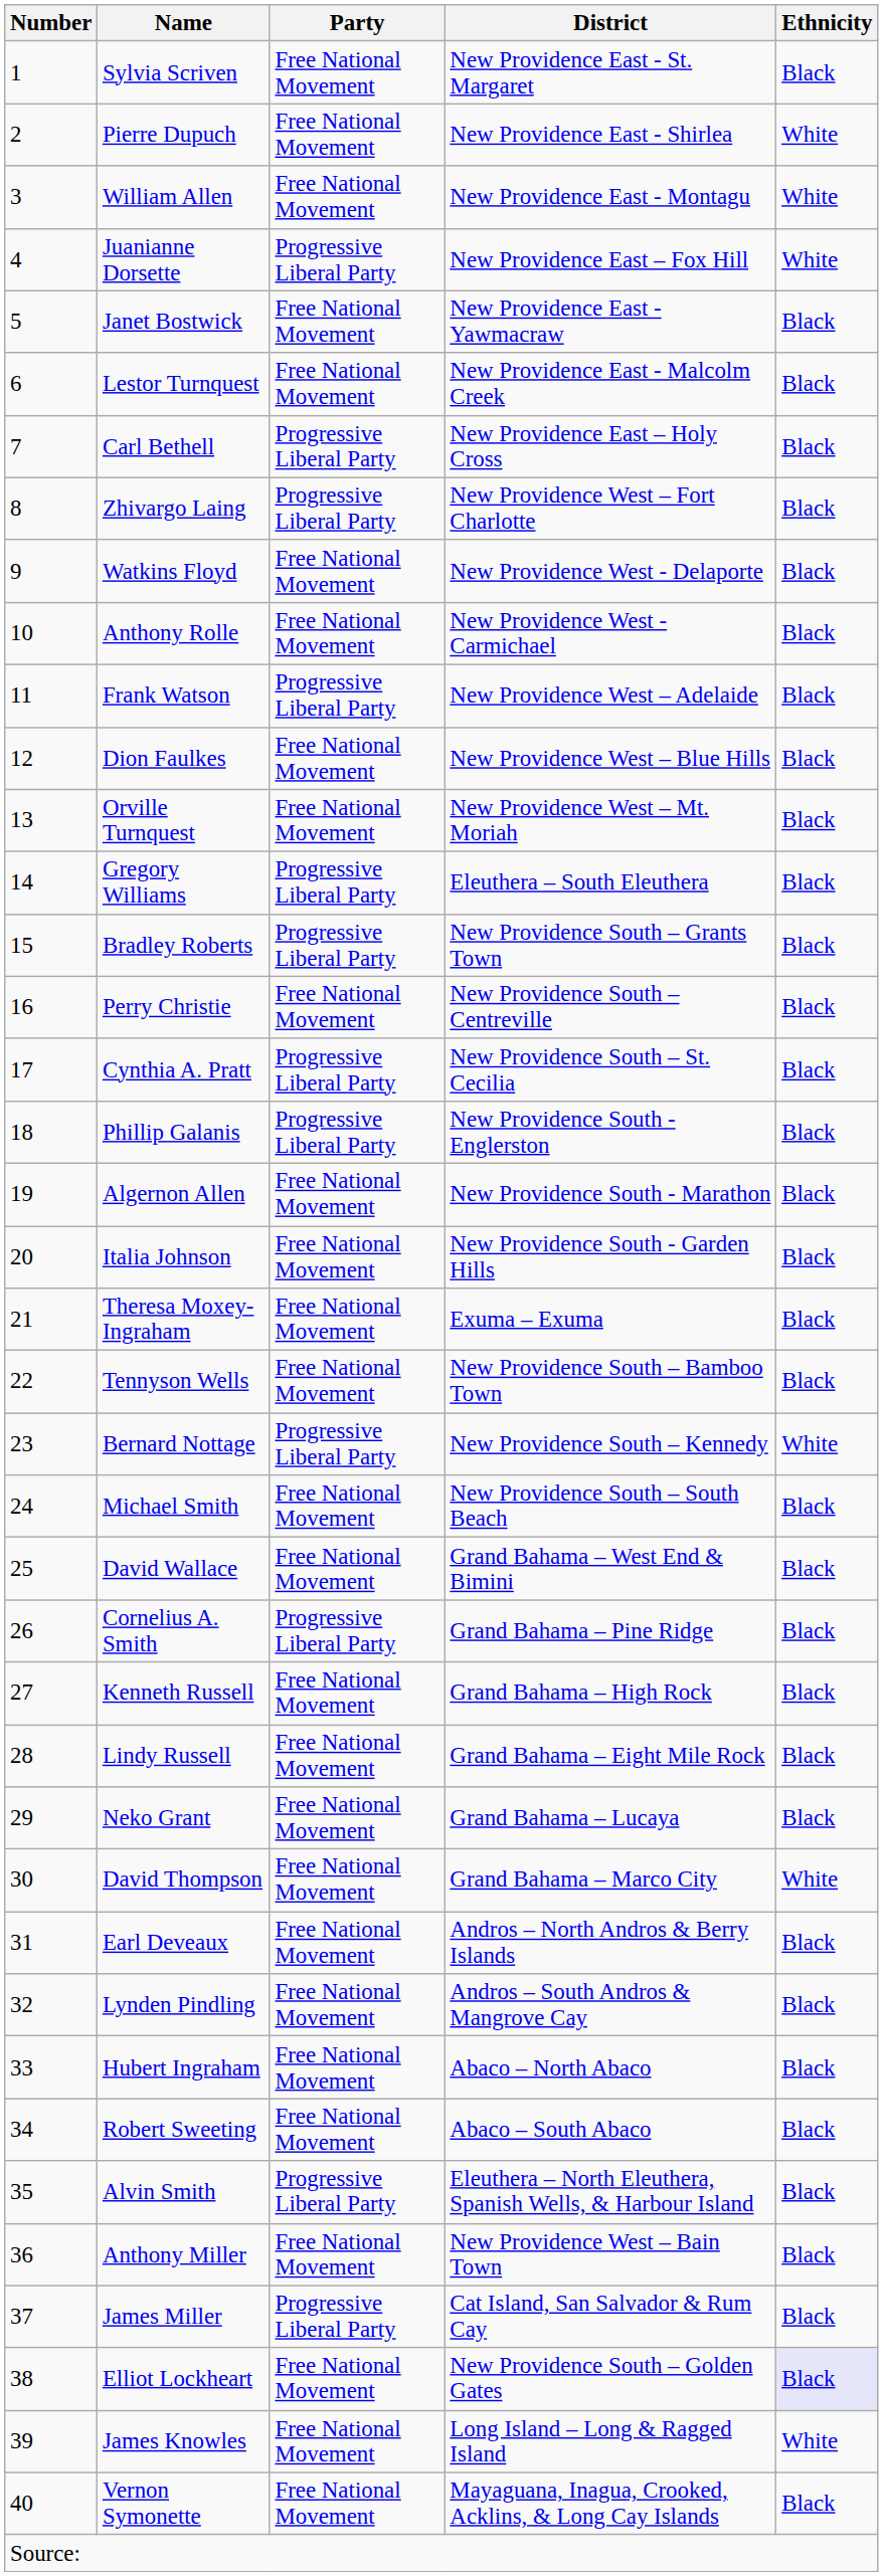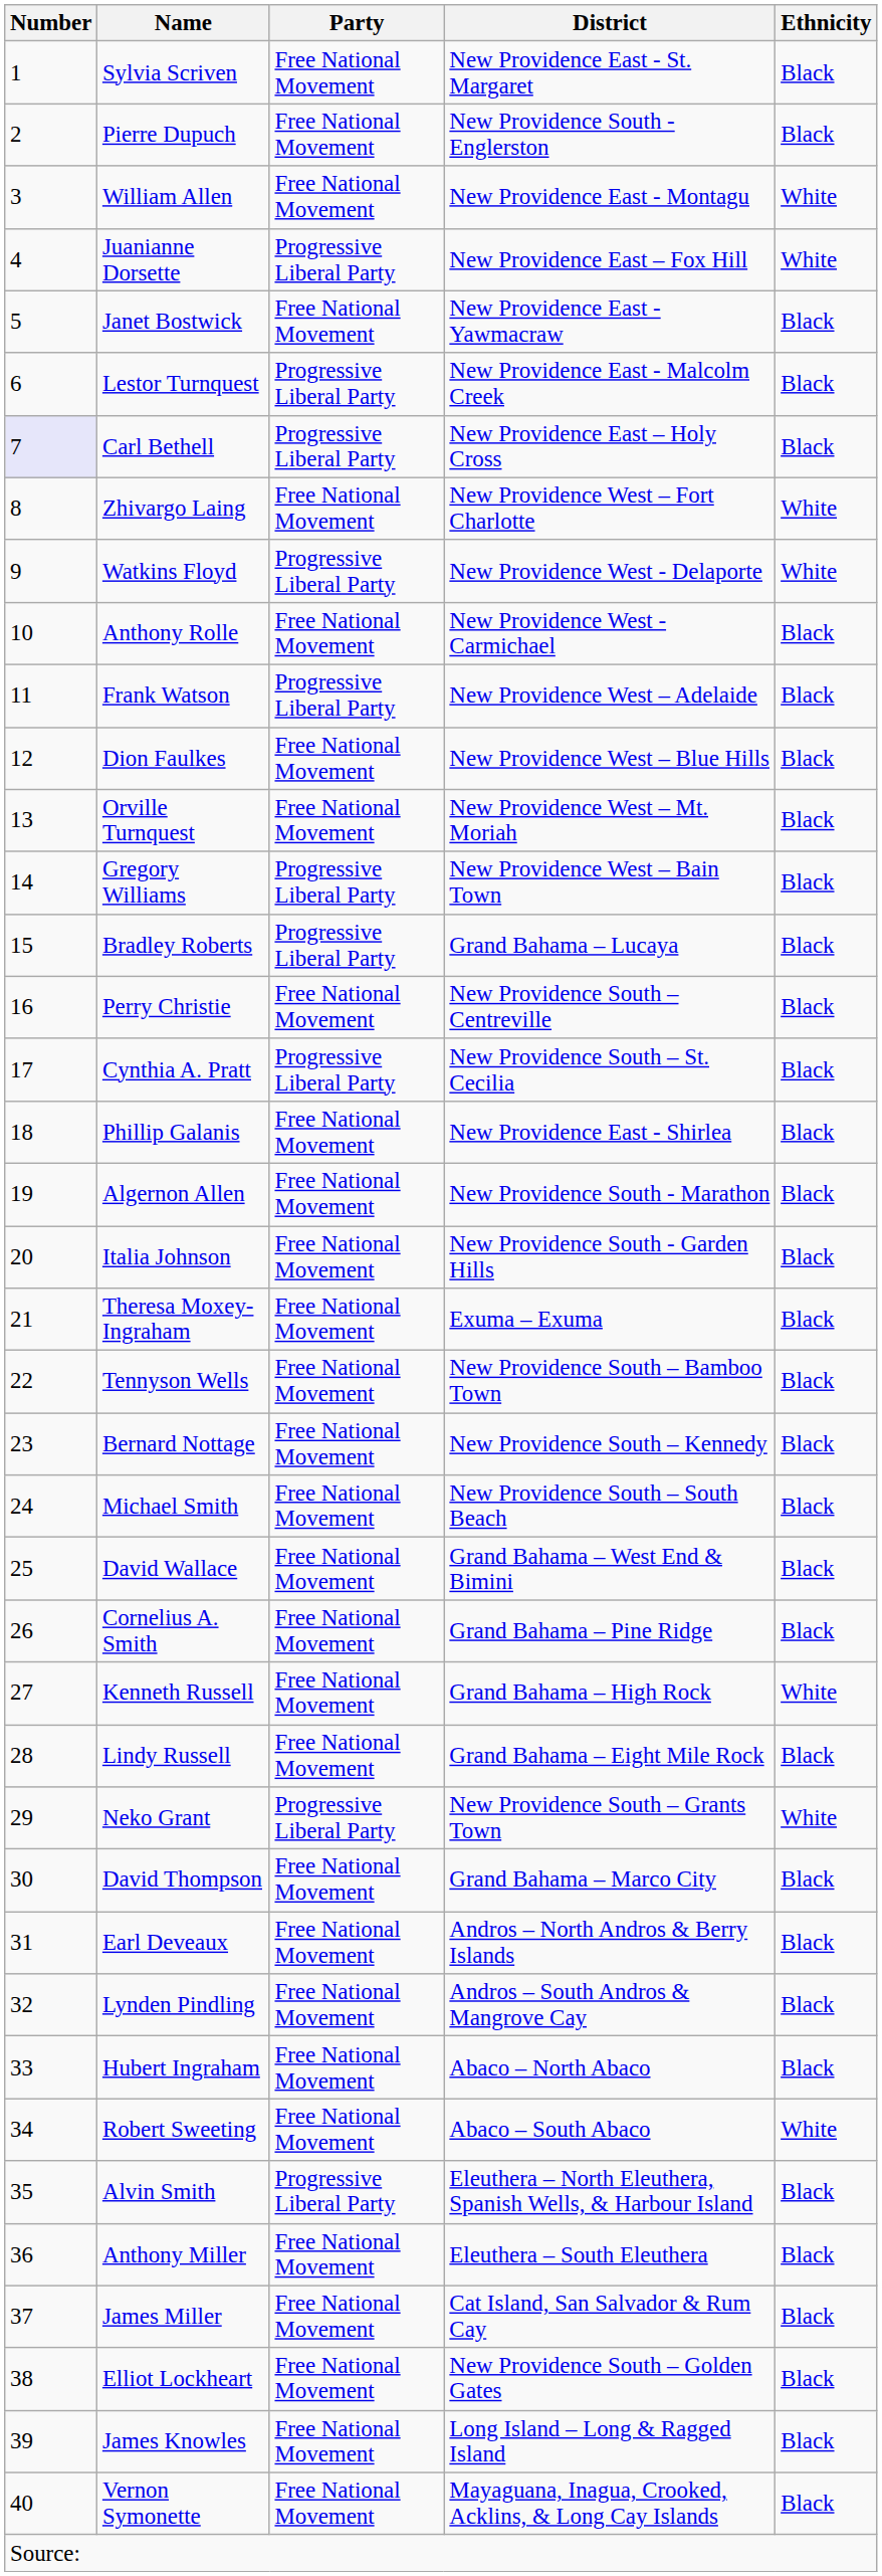 <table class="sortable wikitable sortable">
 <tr>
 <th>Number</th>
 <th>Name</th>
 <th>Party</th>
 <th>District</th>
 <th>Ethnicity</th>
 </tr>
 <tr>
 <td>1</td>
 <td><a href='#'>Sylvia Scriven</a></td>
 <td><a href='#'>Free National Movement</a></td>
 <td><a href='#'>New Providence East - St. Margaret</a></td>
 <td><a href='#'>Black</a></td>
 </tr>
 <tr>
 <td>2</td>
 <td><a href='#'>Pierre Dupuch</a></td>
 <td><a href='#'>Free National Movement</a></td>
-<td><a href='#'>New Providence East - Shirlea</a></td>
-<td><a href='#'>White</a></td>
+<td><a href='#'>New Providence South - Englerston</a></td>
+<td><a href='#'>Black</a></td>
 </tr>
 <tr>
 <td>3</td>
 <td><a href='#'>William Allen</a></td>
 <td><a href='#'>Free National Movement</a></td>
 <td><a href='#'>New Providence East - Montagu</a></td>
 <td><a href='#'>White</a></td>
 </tr>
 <tr>
 <td>4</td>
 <td><a href='#'>Juanianne Dorsette</a></td>
 <td><a href='#'>Progressive Liberal Party</a></td>
 <td><a href='#'>New Providence East&nbsp;– Fox Hill</a></td>
 <td><a href='#'>White</a></td>
 </tr>
 <tr>
 <td>5</td>
 <td><a href='#'>Janet Bostwick</a></td>
 <td><a href='#'>Free National Movement</a></td>
 <td><a href='#'>New Providence East - Yawmacraw</a></td>
 <td><a href='#'>Black</a></td>
 </tr>
 <tr>
 <td>6</td>
 <td><a href='#'>Lestor Turnquest</a></td>
-<td><a href='#'>Free National Movement</a></td>
+<td><a href='#'>Progressive Liberal Party</a></td>
 <td><a href='#'>New Providence East - Malcolm Creek</a></td>
 <td><a href='#'>Black</a></td>
 </tr>
 <tr>
-<td>7</td>
+<td style="background: lavender;">7</td>
 <td><a href='#'>Carl Bethell</a></td>
 <td><a href='#'>Progressive Liberal Party</a></td>
 <td><a href='#'>New Providence East&nbsp;– Holy Cross</a></td>
 <td><a href='#'>Black</a></td>
 </tr>
 <tr>
 <td>8</td>
 <td><a href='#'>Zhivargo Laing</a></td>
-<td><a href='#'>Progressive Liberal Party</a></td>
+<td><a href='#'>Free National Movement</a></td>
 <td><a href='#'>New Providence West&nbsp;– Fort Charlotte</a></td>
-<td><a href='#'>Black</a></td>
+<td><a href='#'>White</a></td>
 </tr>
 <tr>
 <td>9</td>
 <td><a href='#'>Watkins Floyd</a></td>
-<td><a href='#'>Free National Movement</a></td>
+<td><a href='#'>Progressive Liberal Party</a></td>
 <td><a href='#'>New Providence West - Delaporte</a></td>
-<td><a href='#'>Black</a></td>
+<td><a href='#'>White</a></td>
 </tr>
 <tr>
 <td>10</td>
 <td><a href='#'>Anthony Rolle</a></td>
 <td><a href='#'>Free National Movement</a></td>
 <td><a href='#'>New Providence West - Carmichael</a></td>
 <td><a href='#'>Black</a></td>
 </tr>
 <tr>
 <td>11</td>
 <td><a href='#'>Frank Watson</a></td>
 <td><a href='#'>Progressive Liberal Party</a></td>
 <td><a href='#'>New Providence West&nbsp;– Adelaide</a></td>
 <td><a href='#'>Black</a></td>
 </tr>
 <tr>
 <td>12</td>
 <td><a href='#'>Dion Faulkes</a></td>
 <td><a href='#'>Free National Movement</a></td>
 <td><a href='#'>New Providence West&nbsp;– Blue Hills</a></td>
 <td><a href='#'>Black</a></td>
 </tr>
 <tr>
 <td>13</td>
 <td><a href='#'>Orville Turnquest</a></td>
 <td><a href='#'>Free National Movement</a></td>
 <td><a href='#'>New Providence West&nbsp;– Mt. Moriah</a></td>
 <td><a href='#'>Black</a></td>
 </tr>
 <tr>
 <td>14</td>
 <td><a href='#'>Gregory Williams</a></td>
 <td><a href='#'>Progressive Liberal Party</a></td>
-<td><a href='#'>Eleuthera&nbsp;– South Eleuthera</a></td>
+<td><a href='#'>New Providence West&nbsp;– Bain Town</a></td>
 <td><a href='#'>Black</a></td>
 </tr>
 <tr>
 <td>15</td>
 <td><a href='#'>Bradley Roberts</a></td>
 <td><a href='#'>Progressive Liberal Party</a></td>
-<td><a href='#'>New Providence South&nbsp;– Grants Town</a></td>
+<td><a href='#'>Grand Bahama&nbsp;– Lucaya</a></td>
 <td><a href='#'>Black</a></td>
 </tr>
 <tr>
 <td>16</td>
 <td><a href='#'>Perry Christie</a></td>
 <td><a href='#'>Free National Movement</a></td>
 <td><a href='#'>New Providence South&nbsp;– Centreville</a></td>
 <td><a href='#'>Black</a></td>
 </tr>
 <tr>
 <td>17</td>
 <td><a href='#'>Cynthia A. Pratt</a></td>
 <td><a href='#'>Progressive Liberal Party</a></td>
 <td><a href='#'>New Providence South&nbsp;– St. Cecilia</a></td>
 <td><a href='#'>Black</a></td>
 </tr>
 <tr>
 <td>18</td>
 <td><a href='#'>Phillip Galanis</a></td>
-<td><a href='#'>Progressive Liberal Party</a></td>
-<td><a href='#'>New Providence South - Englerston</a></td>
+<td><a href='#'>Free National Movement</a></td>
+<td><a href='#'>New Providence East - Shirlea</a></td>
 <td><a href='#'>Black</a></td>
 </tr>
 <tr>
 <td>19</td>
 <td><a href='#'>Algernon Allen</a></td>
 <td><a href='#'>Free National Movement</a></td>
 <td><a href='#'>New Providence South - Marathon</a></td>
 <td><a href='#'>Black</a></td>
 </tr>
 <tr>
 <td>20</td>
 <td><a href='#'>Italia Johnson</a></td>
 <td><a href='#'>Free National Movement</a></td>
 <td><a href='#'>New Providence South - Garden Hills</a></td>
 <td><a href='#'>Black</a></td>
 </tr>
 <tr>
 <td>21</td>
 <td><a href='#'>Theresa Moxey-Ingraham</a></td>
 <td><a href='#'>Free National Movement</a></td>
 <td><a href='#'>Exuma&nbsp;– Exuma</a></td>
 <td><a href='#'>Black</a></td>
 </tr>
 <tr>
 <td>22</td>
 <td><a href='#'>Tennyson Wells</a></td>
 <td><a href='#'>Free National Movement</a></td>
 <td><a href='#'>New Providence South&nbsp;– Bamboo Town</a></td>
 <td><a href='#'>Black</a></td>
 </tr>
 <tr>
 <td>23</td>
 <td><a href='#'>Bernard Nottage</a></td>
-<td><a href='#'>Progressive Liberal Party</a></td>
+<td><a href='#'>Free National Movement</a></td>
 <td><a href='#'>New Providence South&nbsp;– Kennedy</a></td>
-<td><a href='#'>White</a></td>
+<td><a href='#'>Black</a></td>
 </tr>
 <tr>
 <td>24</td>
 <td><a href='#'>Michael Smith</a></td>
 <td><a href='#'>Free National Movement</a></td>
 <td><a href='#'>New Providence South&nbsp;– South Beach</a></td>
 <td><a href='#'>Black</a></td>
 </tr>
 <tr>
 <td>25</td>
 <td><a href='#'>David Wallace</a></td>
 <td><a href='#'>Free National Movement</a></td>
 <td><a href='#'>Grand Bahama&nbsp;– West End & Bimini</a></td>
 <td><a href='#'>Black</a></td>
 </tr>
 <tr>
 <td>26</td>
 <td><a href='#'>Cornelius A. Smith</a></td>
-<td><a href='#'>Progressive Liberal Party</a></td>
+<td><a href='#'>Free National Movement</a></td>
 <td><a href='#'>Grand Bahama&nbsp;– Pine Ridge</a></td>
 <td><a href='#'>Black</a></td>
 </tr>
 <tr>
 <td>27</td>
 <td><a href='#'>Kenneth Russell</a></td>
 <td><a href='#'>Free National Movement</a></td>
 <td><a href='#'>Grand Bahama&nbsp;– High Rock</a></td>
-<td><a href='#'>Black</a></td>
+<td><a href='#'>White</a></td>
 </tr>
 <tr>
 <td>28</td>
 <td><a href='#'>Lindy Russell</a></td>
 <td><a href='#'>Free National Movement</a></td>
 <td><a href='#'>Grand Bahama&nbsp;– Eight Mile Rock</a></td>
 <td><a href='#'>Black</a></td>
 </tr>
 <tr>
 <td>29</td>
 <td><a href='#'>Neko Grant</a></td>
-<td><a href='#'>Free National Movement</a></td>
-<td><a href='#'>Grand Bahama&nbsp;– Lucaya</a></td>
-<td><a href='#'>Black</a></td>
+<td><a href='#'>Progressive Liberal Party</a></td>
+<td><a href='#'>New Providence South&nbsp;– Grants Town</a></td>
+<td><a href='#'>White</a></td>
 </tr>
 <tr>
 <td>30</td>
 <td><a href='#'>David Thompson</a></td>
 <td><a href='#'>Free National Movement</a></td>
 <td><a href='#'>Grand Bahama&nbsp;– Marco City</a></td>
-<td><a href='#'>White</a></td>
+<td><a href='#'>Black</a></td>
 </tr>
 <tr>
 <td>31</td>
 <td><a href='#'>Earl Deveaux</a></td>
 <td><a href='#'>Free National Movement</a></td>
 <td><a href='#'>Andros&nbsp;– North Andros & Berry Islands</a></td>
 <td><a href='#'>Black</a></td>
 </tr>
 <tr>
 <td>32</td>
 <td><a href='#'>Lynden Pindling</a></td>
 <td><a href='#'>Free National Movement</a></td>
 <td><a href='#'>Andros&nbsp;– South Andros & Mangrove Cay</a></td>
 <td><a href='#'>Black</a></td>
 </tr>
 <tr>
 <td>33</td>
 <td><a href='#'>Hubert Ingraham</a></td>
 <td><a href='#'>Free National Movement</a></td>
 <td><a href='#'>Abaco&nbsp;– North Abaco</a></td>
 <td><a href='#'>Black</a></td>
 </tr>
 <tr>
 <td>34</td>
 <td><a href='#'>Robert Sweeting</a></td>
 <td><a href='#'>Free National Movement</a></td>
 <td><a href='#'>Abaco&nbsp;– South Abaco</a></td>
-<td><a href='#'>Black</a></td>
+<td><a href='#'>White</a></td>
 </tr>
 <tr>
 <td>35</td>
 <td><a href='#'>Alvin Smith</a></td>
 <td><a href='#'>Progressive Liberal Party</a></td>
 <td><a href='#'>Eleuthera&nbsp;– North Eleuthera, Spanish Wells, & Harbour Island</a></td>
 <td><a href='#'>Black</a></td>
 </tr>
 <tr>
 <td>36</td>
 <td><a href='#'>Anthony Miller</a></td>
 <td><a href='#'>Free National Movement</a></td>
-<td><a href='#'>New Providence West&nbsp;– Bain Town</a></td>
+<td><a href='#'>Eleuthera&nbsp;– South Eleuthera</a></td>
 <td><a href='#'>Black</a></td>
 </tr>
 <tr>
 <td>37</td>
 <td><a href='#'>James Miller</a></td>
-<td><a href='#'>Progressive Liberal Party</a></td>
+<td><a href='#'>Free National Movement</a></td>
 <td><a href='#'>Cat Island, San Salvador & Rum Cay</a></td>
 <td><a href='#'>Black</a></td>
 </tr>
 <tr>
 <td>38</td>
 <td><a href='#'>Elliot Lockheart</a></td>
 <td><a href='#'>Free National Movement</a></td>
 <td><a href='#'>New Providence South&nbsp;– Golden Gates</a></td>
-<td style="background: lavender;"><a href='#'>Black</a></td>
+<td><a href='#'>Black</a></td>
 </tr>
 <tr>
 <td>39</td>
 <td><a href='#'>James Knowles</a></td>
 <td><a href='#'>Free National Movement</a></td>
 <td><a href='#'>Long Island&nbsp;– Long & Ragged Island</a></td>
-<td><a href='#'>White</a></td>
+<td><a href='#'>Black</a></td>
 </tr>
 <tr>
 <td>40</td>
 <td><a href='#'>Vernon Symonette</a></td>
 <td><a href='#'>Free National Movement</a></td>
 <td><a href='#'>Mayaguana, Inagua, Crooked, Acklins, & Long Cay Islands</a></td>
 <td><a href='#'>Black</a></td>
 </tr>
 <tr>
 <td align=left colspan=5>Source: </td>
 </tr>
 </table>
